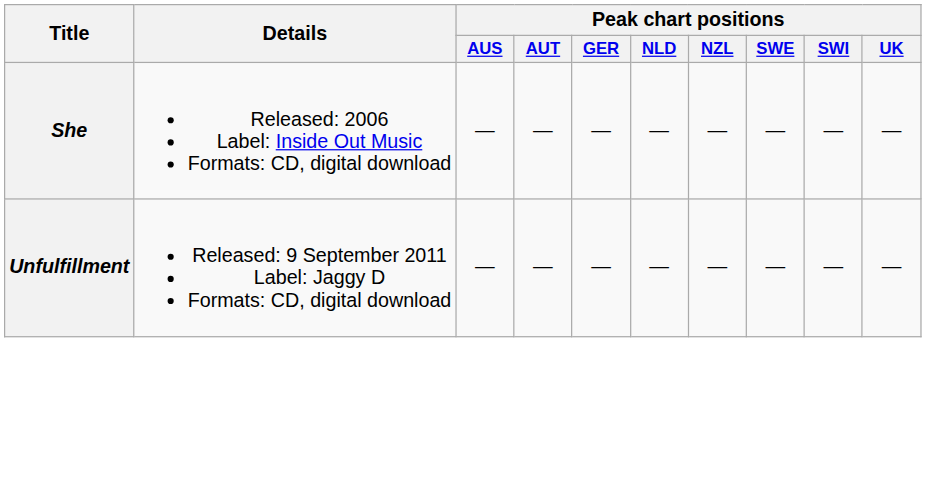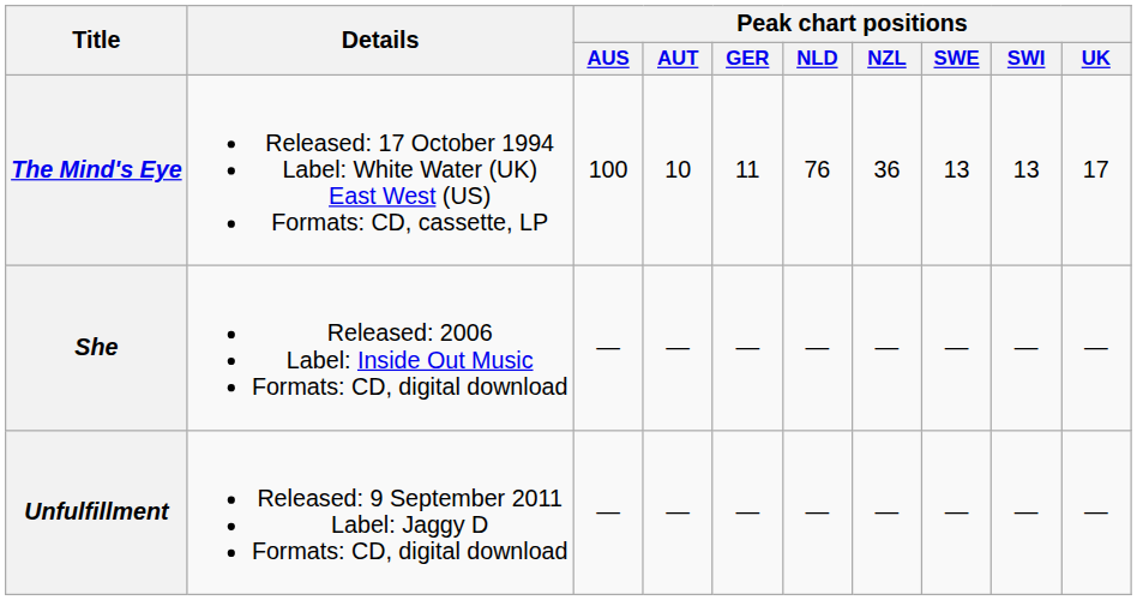 <table class="wikitable plainrowheaders" style="text-align:center;">
 <tr>
 <th rowspan="2">Title</th>
 <th rowspan="2">Details</th>
 <th colspan="8">Peak chart positions</th>
 </tr>
 <tr>
 <th style="width:3em;font-size:85%;"><a href='#'>AUS</a><br></th>
 <th style="width:3em;font-size:85%;"><a href='#'>AUT</a><br></th>
 <th style="width:3em;font-size:85%;"><a href='#'>GER</a><br></th>
 <th style="width:3em;font-size:85%;"><a href='#'>NLD</a><br></th>
 <th style="width:3em;font-size:85%;"><a href='#'>NZL</a><br></th>
 <th style="width:3em;font-size:85%;"><a href='#'>SWE</a><br></th>
 <th style="width:3em;font-size:85%;"><a href='#'>SWI</a><br></th>
 <th style="width:3em;font-size:85%;"><a href='#'>UK</a><br></th>
+</tr>
+<tr>
+<th scope="row"><em><a href='#'>The Mind's Eye</a></em></th>
+<td><br><ul><li>Released: 17 October 1994</li><li>Label: White Water (UK)<br><a href='#'>East West</a> (US)</li><li>Formats: CD, cassette, LP</li></ul></td>
+<td>100</td>
+<td>10</td>
+<td>11</td>
+<td>76</td>
+<td>36</td>
+<td>13</td>
+<td>13</td>
+<td>17</td>
 </tr>
 <tr>
 <th scope="row"><em>She</em></th>
 <td><br><ul><li>Released: 2006</li><li>Label: <a href='#'>Inside Out Music</a></li><li>Formats: CD, digital download</li></ul></td>
 <td>—</td>
 <td>—</td>
 <td>—</td>
 <td>—</td>
 <td>—</td>
 <td>—</td>
 <td>—</td>
 <td>—</td>
 </tr>
 <tr>
 <th scope="row"><em>Unfulfillment</em></th>
 <td><br><ul><li>Released: 9 September 2011</li><li>Label: Jaggy D</li><li>Formats: CD, digital download</li></ul></td>
 <td>—</td>
 <td>—</td>
 <td>—</td>
 <td>—</td>
 <td>—</td>
 <td>—</td>
 <td>—</td>
 <td>—</td>
 </tr>
 </table>
